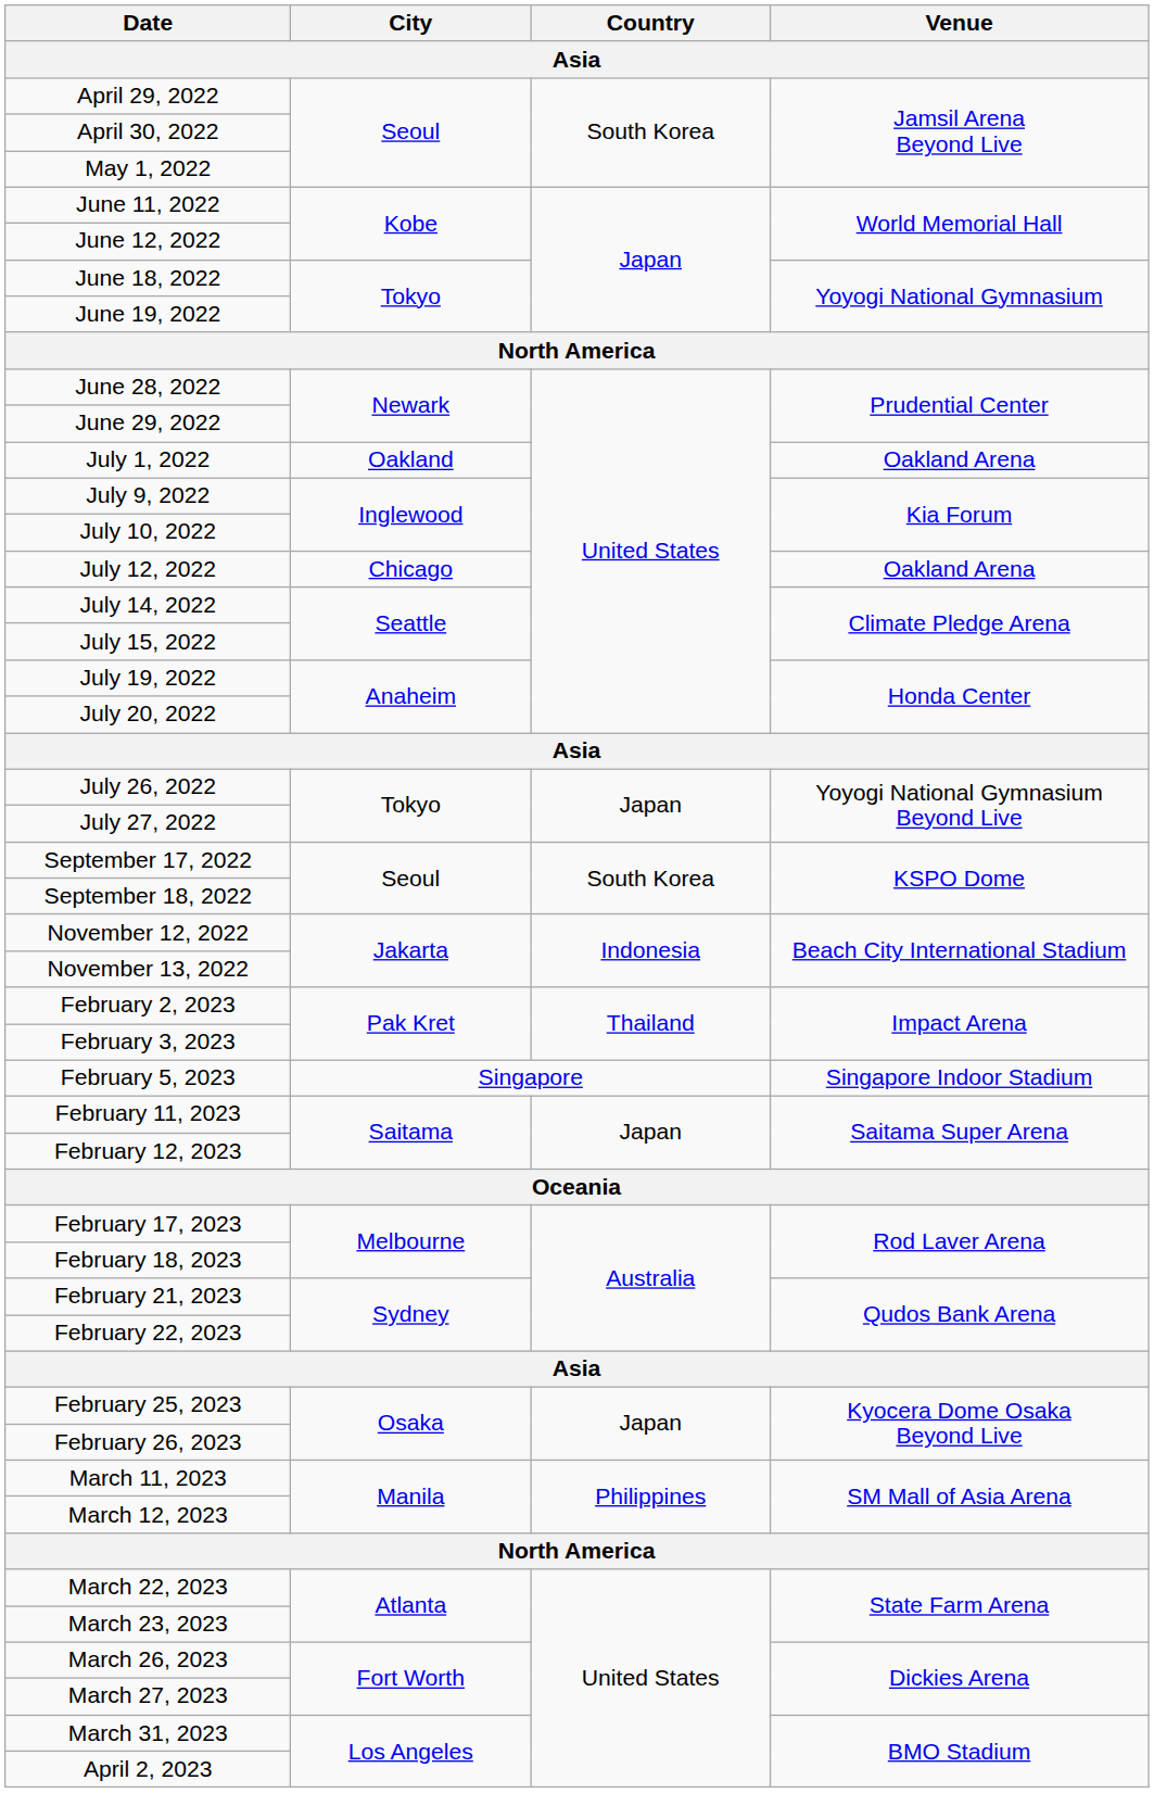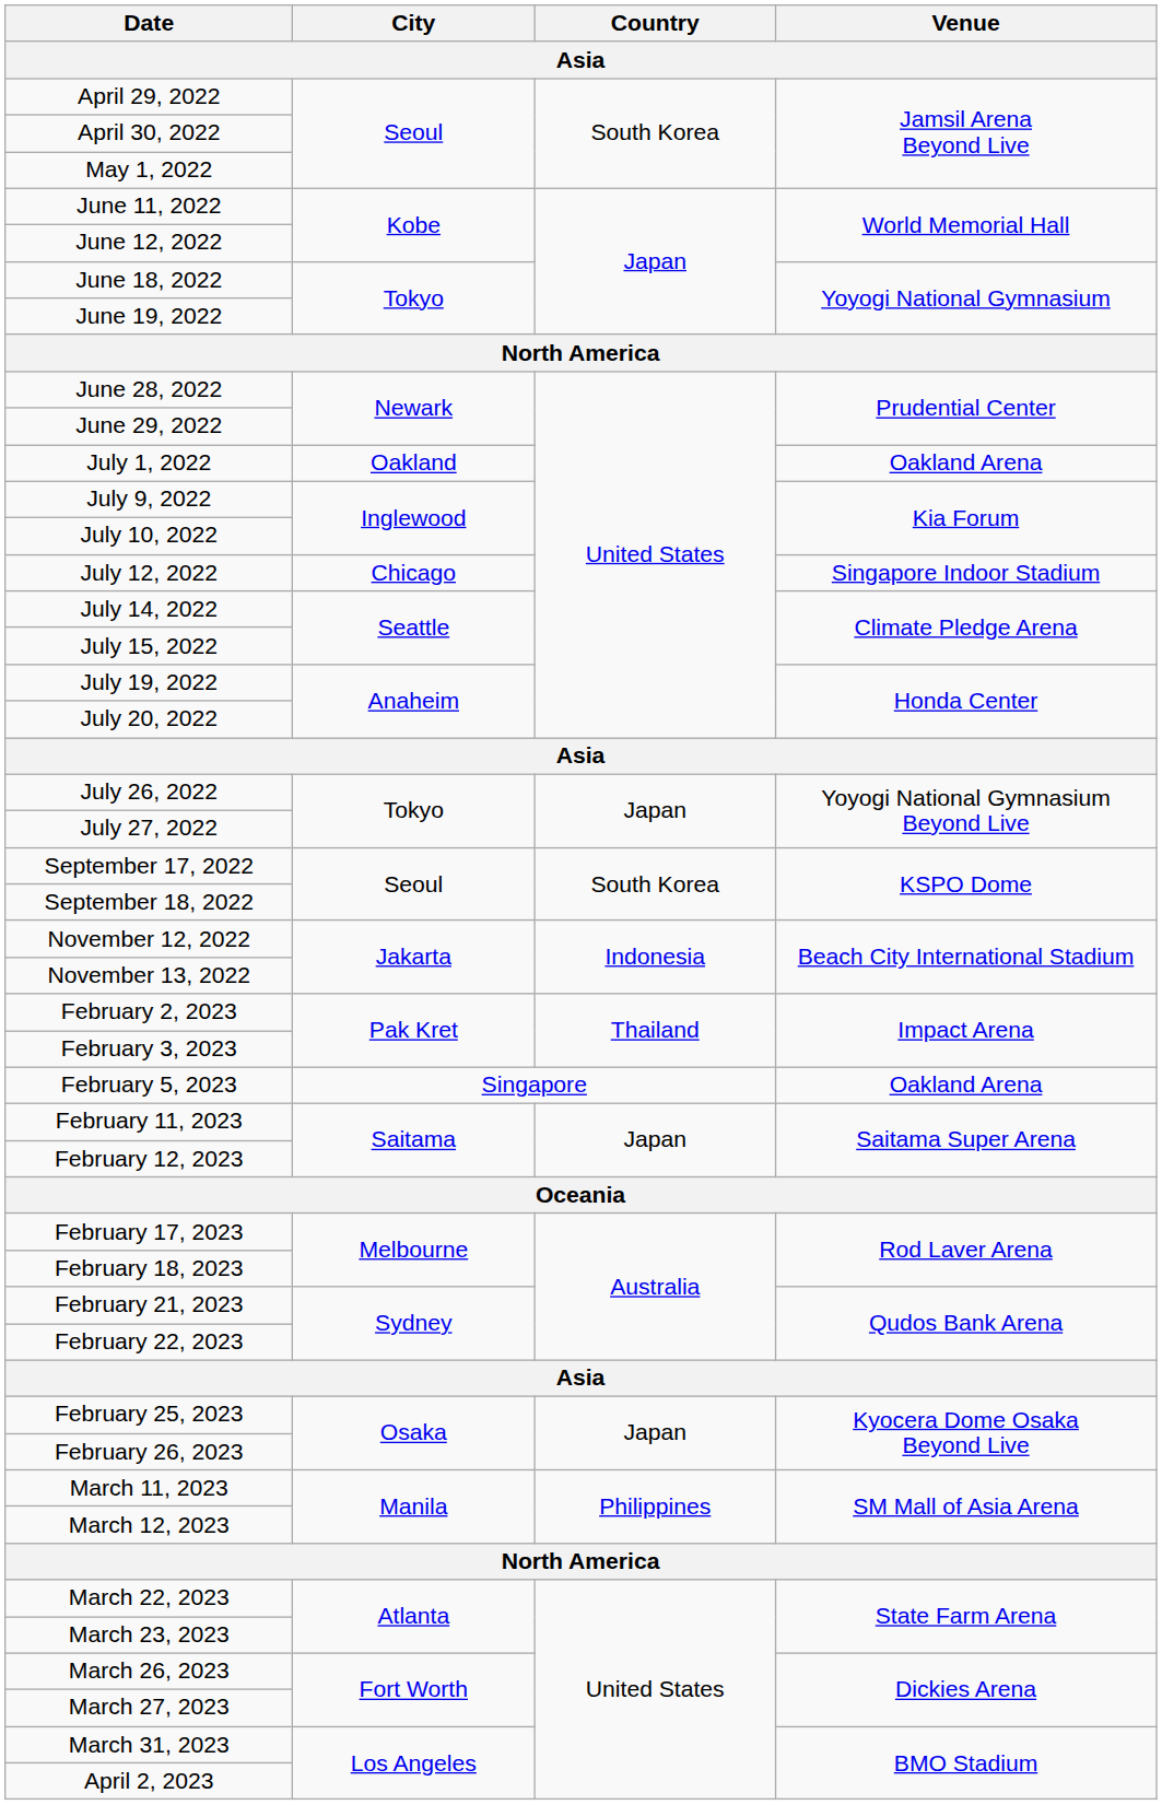 <table class="wikitable plainrowheaders" style="text-align:center;">
 <tr>
 <th scope="col" style="width:12em">Date</th>
 <th scope="col" style="width:10em">City</th>
 <th scope="col" style="width:10em">Country</th>
 <th scope="col" style="width:16em">Venue</th>
 </tr>
 <tr>
 <th colspan="4">Asia</th>
 </tr>
 <tr>
 <td>April 29, 2022</td>
 <td rowspan="3"><a href='#'>Seoul</a></td>
 <td rowspan="3">South Korea</td>
 <td rowspan="3"><a href='#'>Jamsil Arena</a><br><a href='#'>Beyond Live</a></td>
 </tr>
 <tr>
 <td>April 30, 2022</td>
 </tr>
 <tr>
 <td>May 1, 2022</td>
 </tr>
 <tr>
 <td>June 11, 2022</td>
 <td rowspan="2"><a href='#'>Kobe</a></td>
 <td rowspan="4"><a href='#'>Japan</a></td>
 <td rowspan="2"><a href='#'>World Memorial Hall</a></td>
 </tr>
 <tr>
 <td>June 12, 2022</td>
 </tr>
 <tr>
 <td>June 18, 2022</td>
 <td rowspan="2"><a href='#'>Tokyo</a></td>
 <td rowspan="2"><a href='#'>Yoyogi National Gymnasium</a></td>
 </tr>
 <tr>
 <td>June 19, 2022</td>
 </tr>
 <tr>
 <th colspan="4">North America</th>
 </tr>
 <tr>
 <td>June 28, 2022</td>
 <td rowspan="2"><a href='#'>Newark</a></td>
 <td rowspan="10"><a href='#'>United States</a></td>
 <td rowspan="2"><a href='#'>Prudential Center</a></td>
 </tr>
 <tr>
 <td>June 29, 2022</td>
 </tr>
 <tr>
 <td>July 1, 2022</td>
 <td><a href='#'>Oakland</a></td>
 <td><a href='#'>Oakland Arena</a></td>
 </tr>
 <tr>
 <td>July 9, 2022</td>
 <td rowspan="2"><a href='#'>Inglewood</a></td>
 <td rowspan="2"><a href='#'>Kia Forum</a></td>
 </tr>
 <tr>
 <td>July 10, 2022</td>
 </tr>
 <tr>
 <td>July 12, 2022</td>
 <td><a href='#'>Chicago</a></td>
-<td><a href='#'>Oakland Arena</a></td>
+<td><a href='#'>Singapore Indoor Stadium</a></td>
 </tr>
 <tr>
 <td>July 14, 2022</td>
 <td rowspan="2"><a href='#'>Seattle</a></td>
 <td rowspan="2"><a href='#'>Climate Pledge Arena</a></td>
 </tr>
 <tr>
 <td>July 15, 2022</td>
 </tr>
 <tr>
 <td>July 19, 2022</td>
 <td rowspan="2"><a href='#'>Anaheim</a></td>
 <td rowspan="2"><a href='#'>Honda Center</a></td>
 </tr>
 <tr>
 <td>July 20, 2022</td>
 </tr>
 <tr>
 <th colspan="4">Asia</th>
 </tr>
 <tr>
 <td>July 26, 2022</td>
 <td rowspan="2">Tokyo</td>
 <td rowspan="2">Japan</td>
 <td rowspan="2">Yoyogi National Gymnasium<br><a href='#'>Beyond Live</a></td>
 </tr>
 <tr>
 <td>July 27, 2022</td>
 </tr>
 <tr>
 <td>September 17, 2022</td>
 <td rowspan="2">Seoul</td>
 <td rowspan="2">South Korea</td>
 <td rowspan="2"><a href='#'>KSPO Dome</a></td>
 </tr>
 <tr>
 <td>September 18, 2022</td>
 </tr>
 <tr>
 <td>November 12, 2022</td>
 <td rowspan="2"><a href='#'>Jakarta</a></td>
 <td rowspan="2"><a href='#'>Indonesia</a></td>
 <td rowspan="2"><a href='#'>Beach City International Stadium</a></td>
 </tr>
 <tr>
 <td>November 13, 2022</td>
 </tr>
 <tr>
 <td>February 2, 2023</td>
 <td rowspan="2"><a href='#'>Pak Kret</a></td>
 <td rowspan="2"><a href='#'>Thailand</a></td>
 <td rowspan="2"><a href='#'>Impact Arena</a></td>
 </tr>
 <tr>
 <td>February 3, 2023</td>
 </tr>
 <tr>
 <td>February 5, 2023</td>
 <td colspan="2"><a href='#'>Singapore</a></td>
-<td><a href='#'>Singapore Indoor Stadium</a></td>
+<td><a href='#'>Oakland Arena</a></td>
 </tr>
 <tr>
 <td>February 11, 2023</td>
 <td rowspan="2"><a href='#'>Saitama</a></td>
 <td rowspan="2">Japan</td>
 <td rowspan="2"><a href='#'>Saitama Super Arena</a></td>
 </tr>
 <tr>
 <td>February 12, 2023</td>
 </tr>
 <tr>
 <th colspan="4">Oceania</th>
 </tr>
 <tr>
 <td>February 17, 2023</td>
 <td rowspan="2"><a href='#'>Melbourne</a></td>
 <td rowspan="4"><a href='#'>Australia</a></td>
 <td rowspan="2"><a href='#'>Rod Laver Arena</a></td>
 </tr>
 <tr>
 <td>February 18, 2023</td>
 </tr>
 <tr>
 <td>February 21, 2023</td>
 <td rowspan="2"><a href='#'>Sydney</a></td>
 <td rowspan="2"><a href='#'>Qudos Bank Arena</a></td>
 </tr>
 <tr>
 <td>February 22, 2023</td>
 </tr>
 <tr>
 <th colspan="4">Asia</th>
 </tr>
 <tr>
 <td>February 25, 2023</td>
 <td rowspan="2"><a href='#'>Osaka</a></td>
 <td rowspan="2">Japan</td>
 <td rowspan="2"><a href='#'>Kyocera Dome Osaka</a><br><a href='#'>Beyond Live</a></td>
 </tr>
 <tr>
 <td>February 26, 2023</td>
 </tr>
 <tr>
 <td>March 11, 2023</td>
 <td rowspan="2"><a href='#'>Manila</a></td>
 <td rowspan="2"><a href='#'>Philippines</a></td>
 <td rowspan="2"><a href='#'>SM Mall of Asia Arena</a></td>
 </tr>
 <tr>
 <td>March 12, 2023</td>
 </tr>
 <tr>
 <th colspan="4">North America</th>
 </tr>
 <tr>
 <td>March 22, 2023</td>
 <td rowspan="2"><a href='#'>Atlanta</a></td>
 <td rowspan="6">United States</td>
 <td rowspan="2"><a href='#'>State Farm Arena</a></td>
 </tr>
 <tr>
 <td>March 23, 2023</td>
 </tr>
 <tr>
 <td>March 26, 2023</td>
 <td rowspan="2"><a href='#'>Fort Worth</a></td>
 <td rowspan="2"><a href='#'>Dickies Arena</a></td>
 </tr>
 <tr>
 <td>March 27, 2023</td>
 </tr>
 <tr>
 <td>March 31, 2023</td>
 <td rowspan="2"><a href='#'>Los Angeles</a></td>
 <td rowspan="2"><a href='#'>BMO Stadium</a></td>
 </tr>
 <tr>
 <td>April 2, 2023</td>
 </tr>
 </table>
